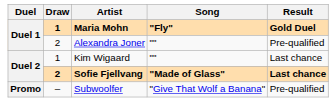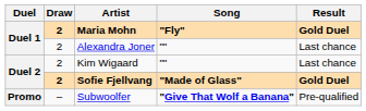 <table class="sortable wikitable" style="margin: 1em auto 1em auto">
 <tr>
 <th scope="col">Duel</th>
 <th scope="col">Draw</th>
 <th scope="col">Artist</th>
 <th scope="col">Song</th>
 <th scope="col">Result</th>
 </tr>
 <tr style="background: navajowhite; font-weight: bold;">
 <th scope="row" rowspan="2">Duel 1</th>
-<td align="center">1</td>
+<td align="center">2</td>
 <td>Maria Mohn</td>
 <td>"Fly"</td>
 <td>Gold Duel</td>
 </tr>
 <tr>
 <td align="center">2</td>
 <td><a href='#'>Alexandra Joner</a></td>
 <td>""</td>
-<td>Pre-qualified</td>
+<td>Last chance</td>
 </tr>
 <tr>
 <th scope="row" rowspan="2">Duel 2</th>
-<td align="center">1</td>
+<td align="center">2</td>
 <td>Kim Wigaard</td>
 <td>""</td>
 <td>Last chance</td>
 </tr>
 <tr style="background: navajowhite; font-weight: bold;">
 <td align="center">2</td>
 <td>Sofie Fjellvang</td>
 <td>"Made of Glass"</td>
-<td>Last chance</td>
+<td>Gold Duel</td>
 </tr>
 <tr>
 <th scope="row">Promo</th>
 <td align="center">–</td>
 <td><a href='#'>Subwoolfer</a></td>
-<td>"<a href='#'>Give That Wolf a Banana</a>"</td>
+<td><strong>"<a href='#'>Give That Wolf a Banana</a>"</strong></td>
 <td>Pre-qualified</td>
 </tr>
 </table>
